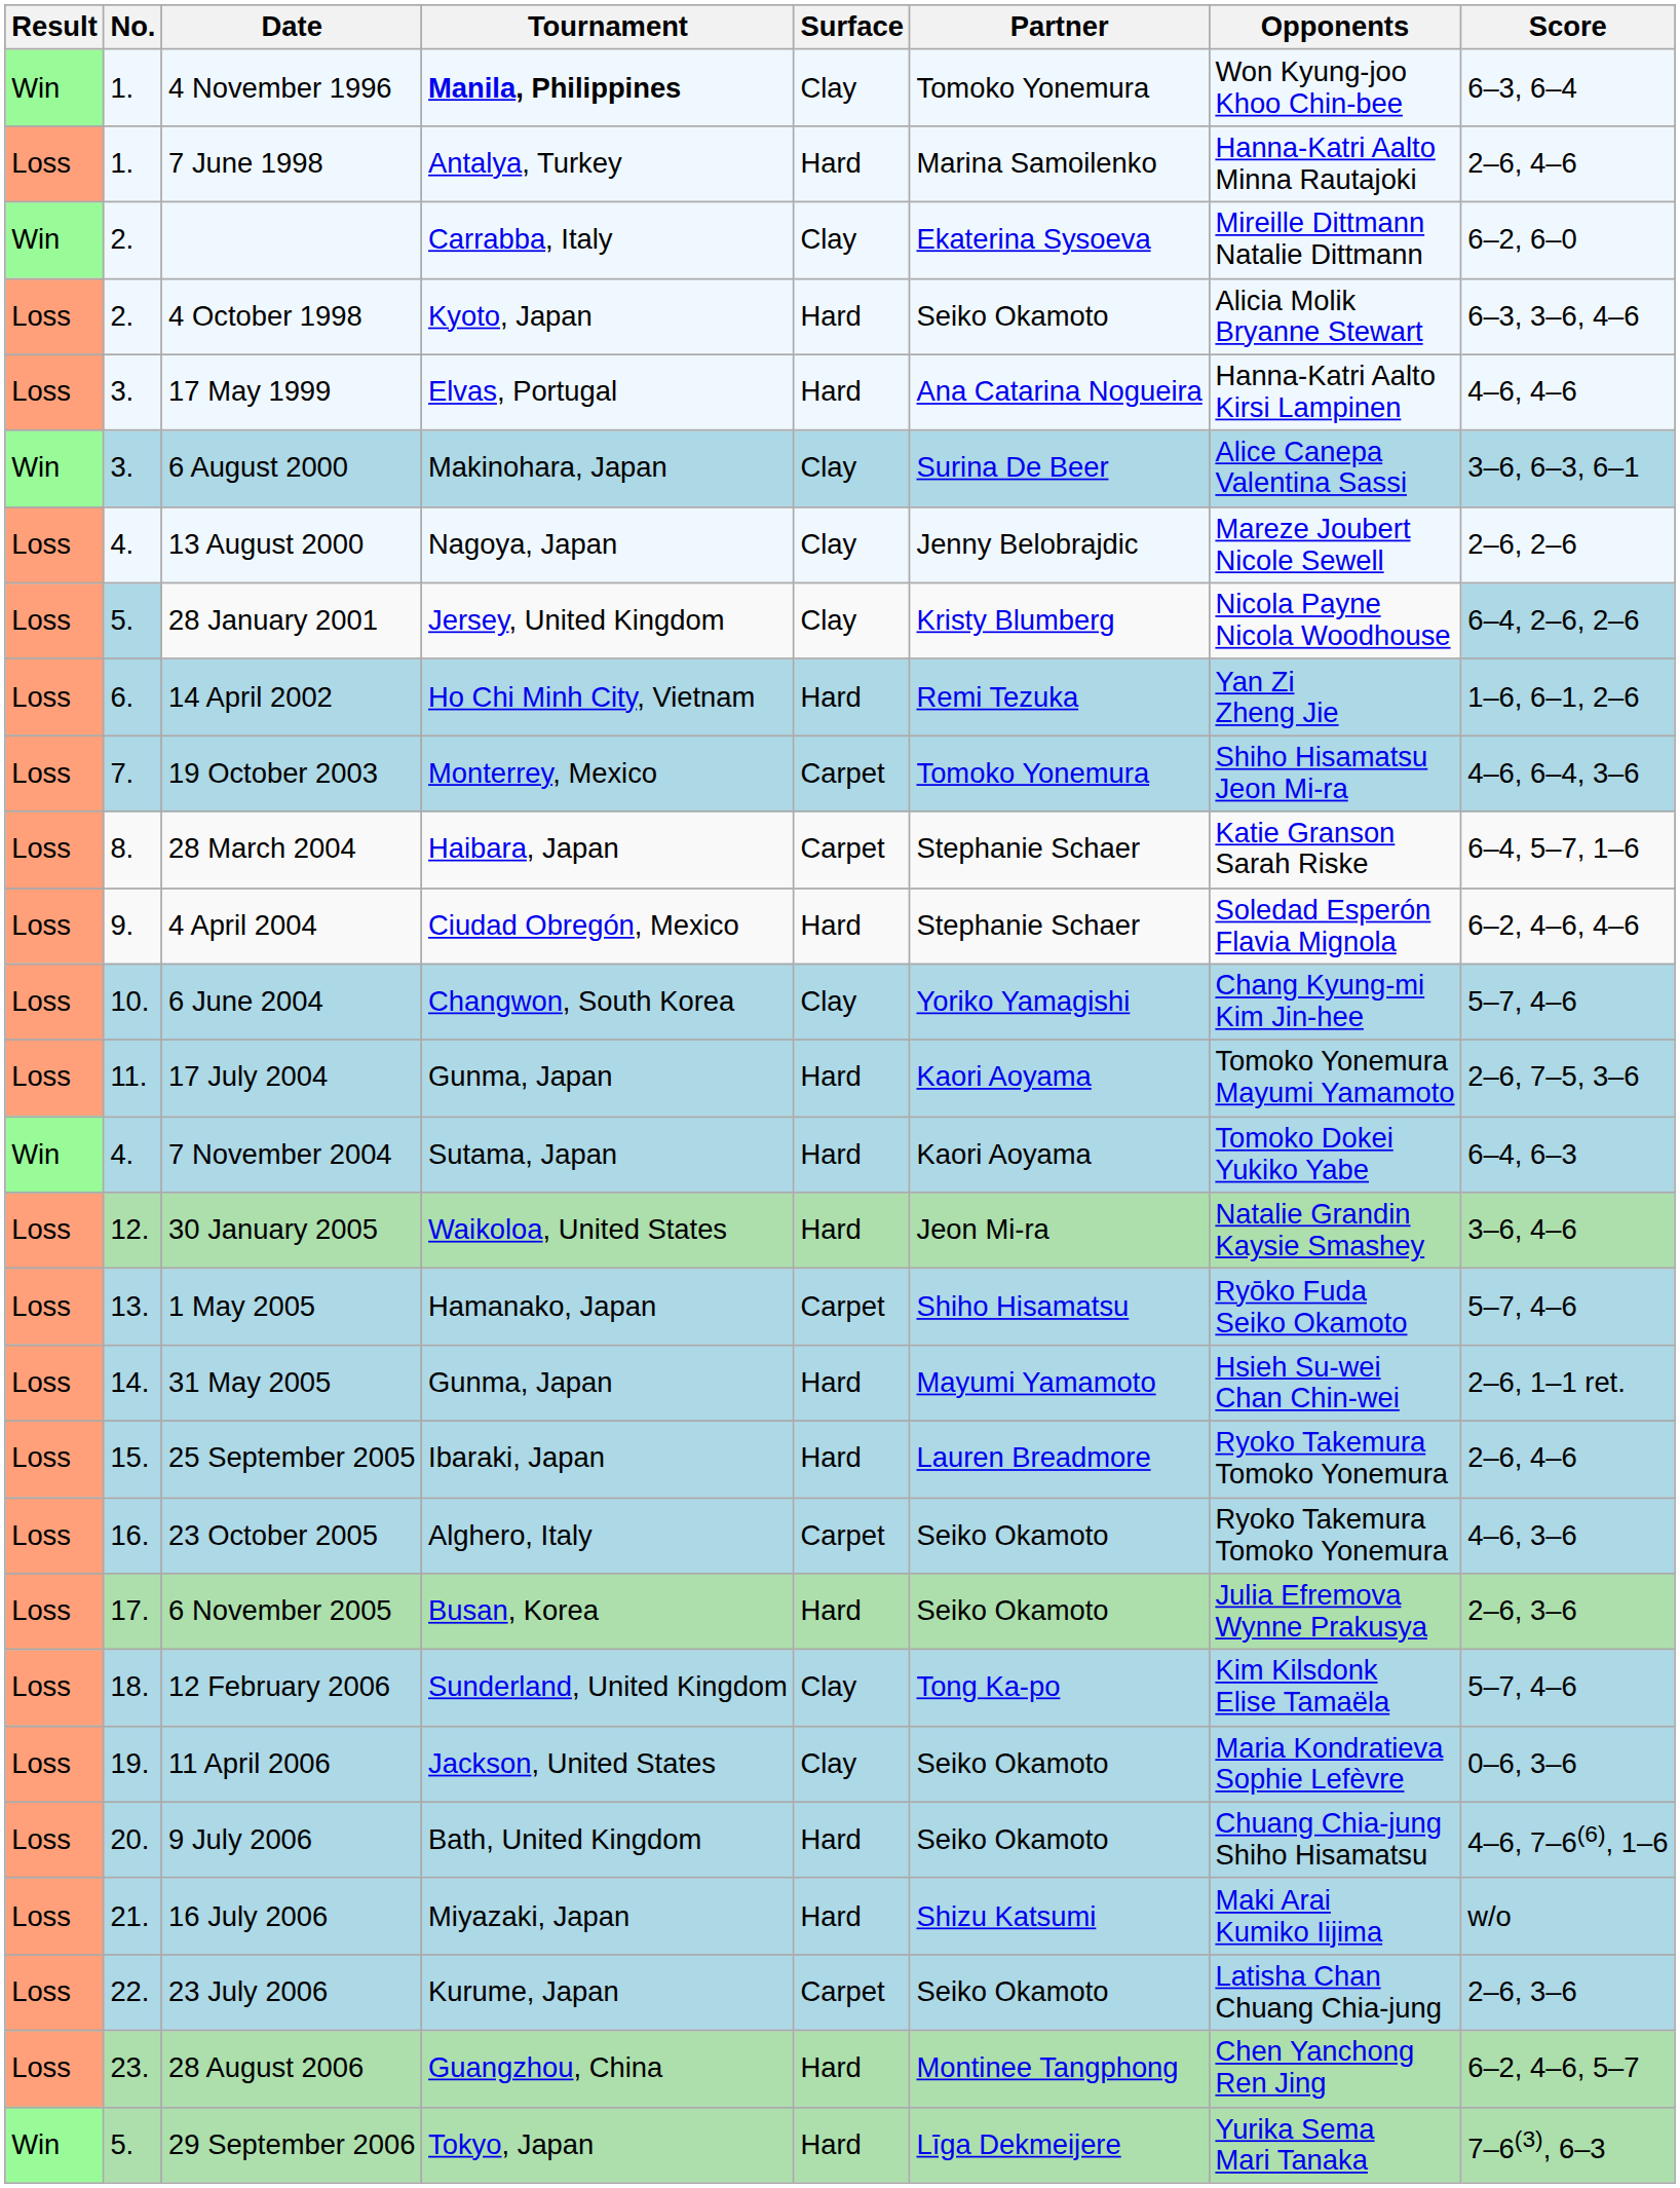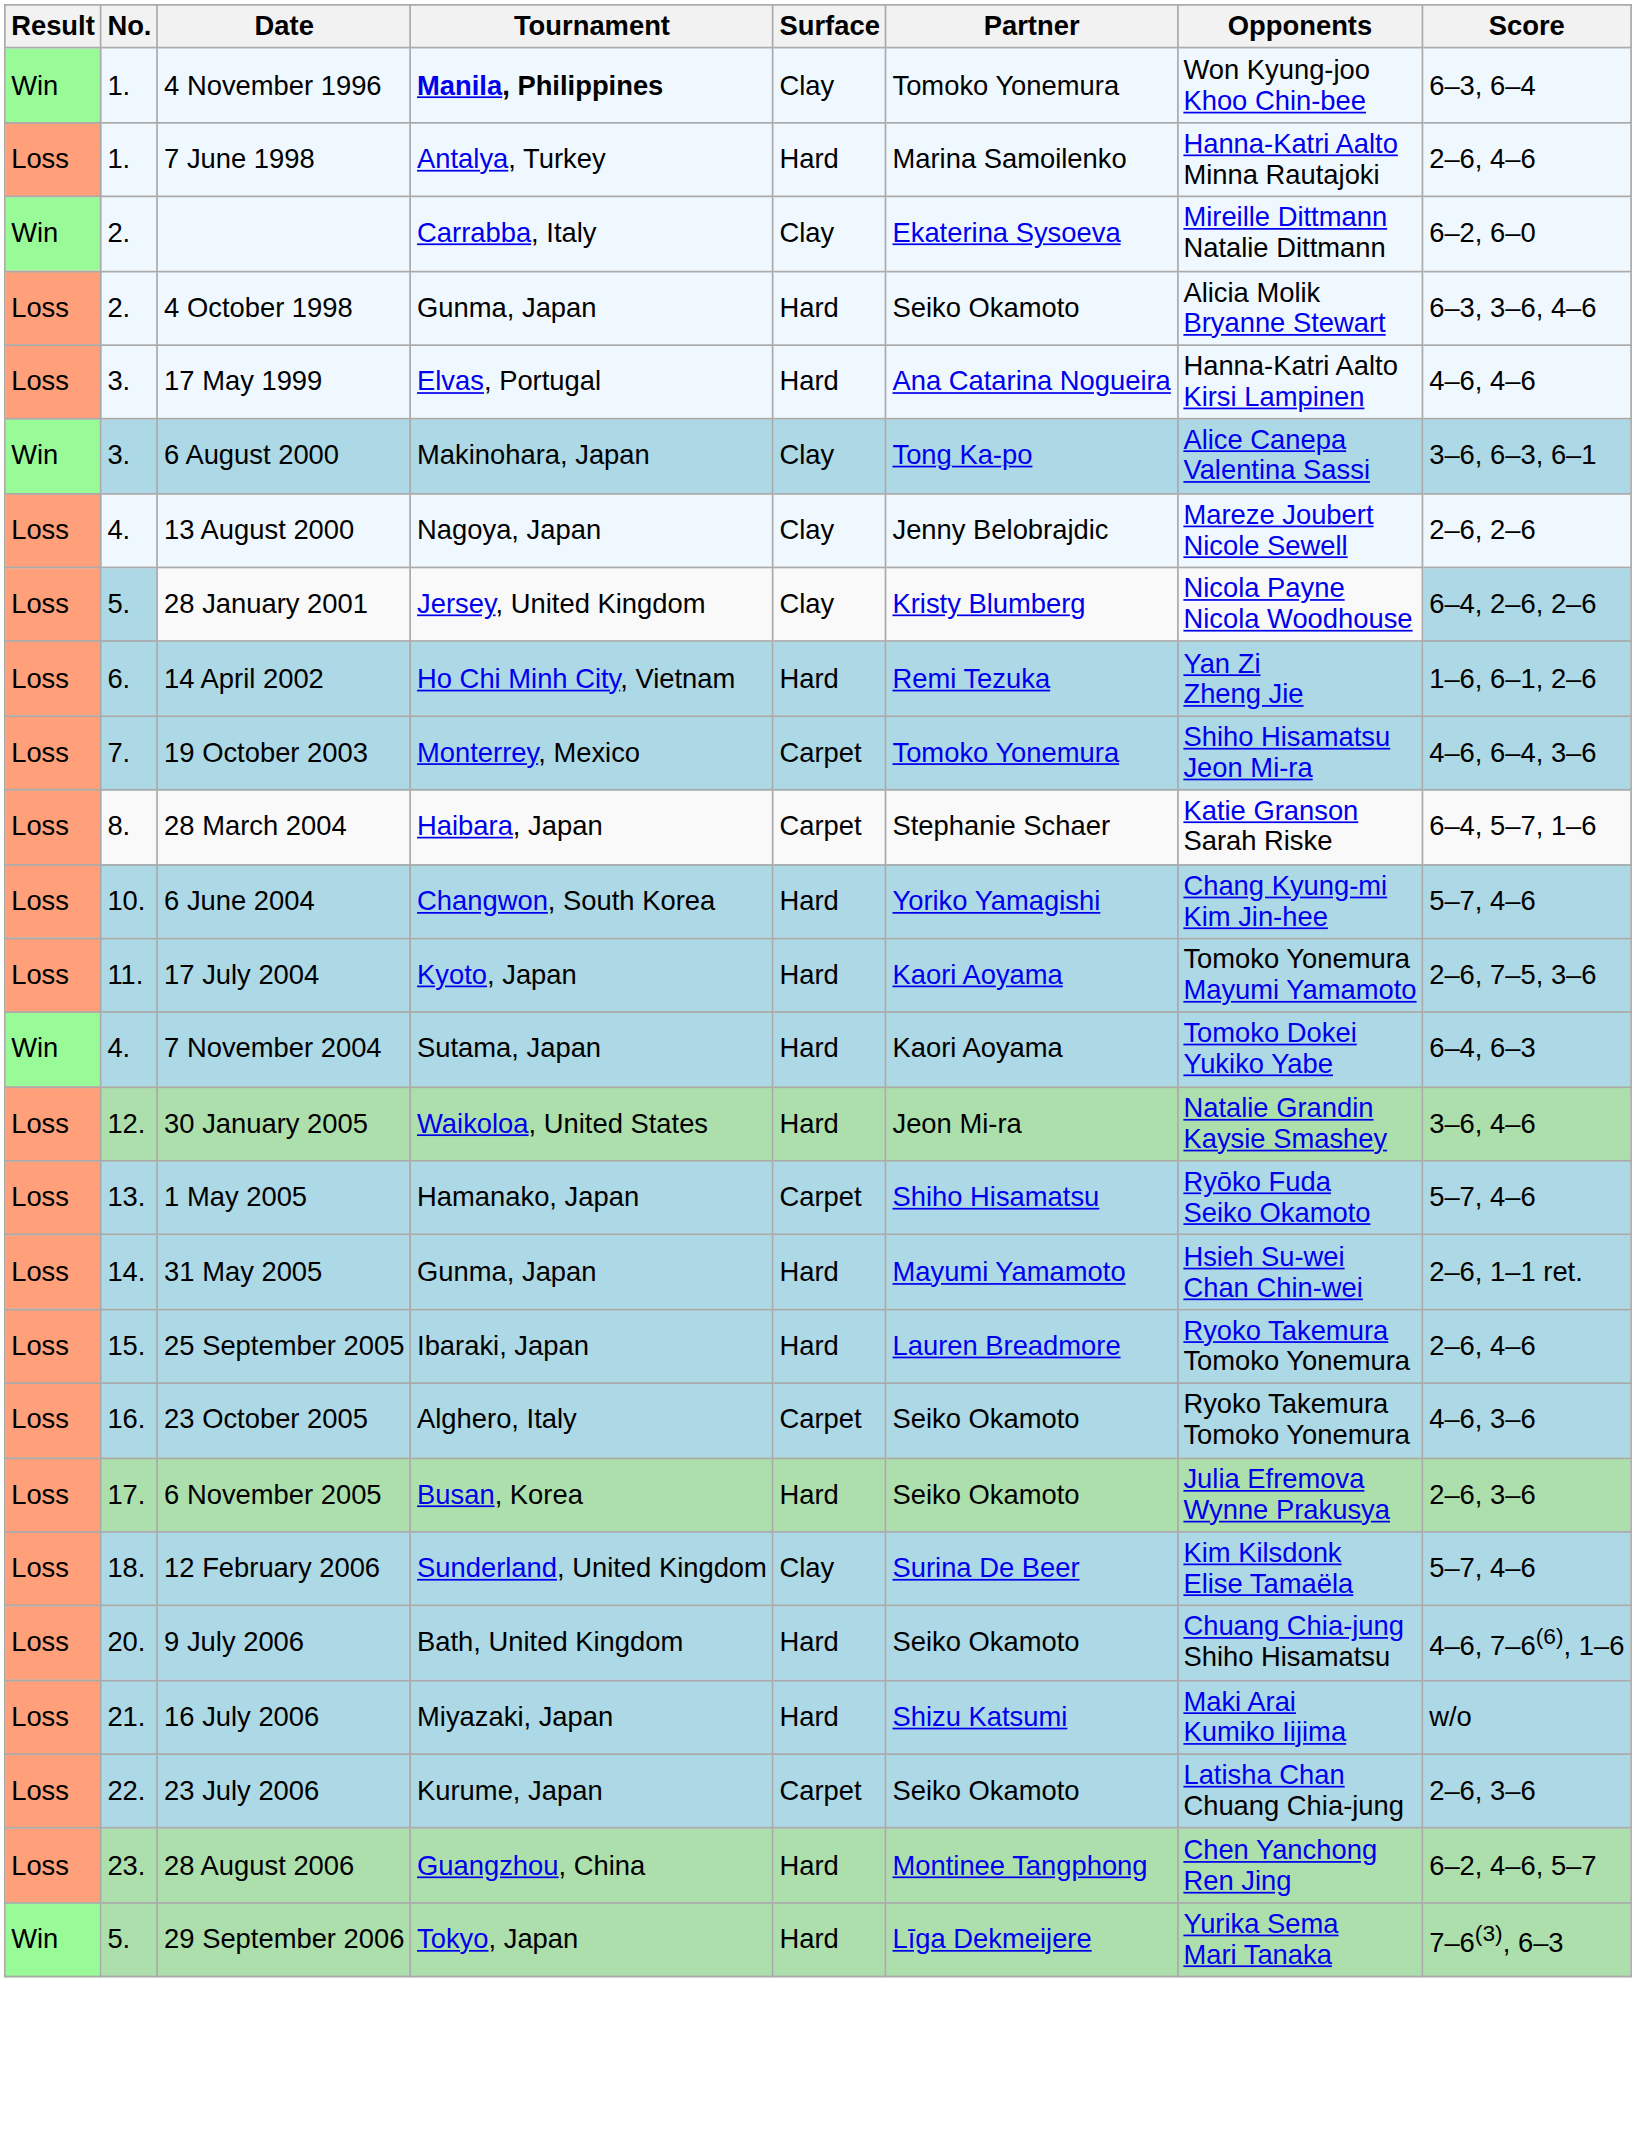 <table class="sortable wikitable">
 <tr>
 <th>Result</th>
 <th>No.</th>
 <th>Date</th>
 <th>Tournament</th>
 <th>Surface</th>
 <th>Partner</th>
 <th>Opponents</th>
 <th class="unsortable">Score</th>
 </tr>
 <tr bgcolor="#f0f8ff">
 <td style="background:#98fb98;">Win</td>
 <td>1.</td>
 <td>4 November 1996</td>
 <td><strong><a href='#'>Manila</a>, Philippines</strong></td>
 <td>Clay</td>
 <td> Tomoko Yonemura</td>
 <td> Won Kyung-joo <br>  <a href='#'>Khoo Chin-bee</a></td>
 <td>6–3, 6–4</td>
 </tr>
 <tr bgcolor="#f0f8ff">
 <td style="background:#ffa07a;">Loss</td>
 <td>1.</td>
 <td>7 June 1998</td>
 <td><a href='#'>Antalya</a>, Turkey</td>
 <td>Hard</td>
 <td> Marina Samoilenko</td>
 <td> <a href='#'>Hanna-Katri Aalto</a> <br>  Minna Rautajoki</td>
 <td>2–6, 4–6</td>
 </tr>
 <tr bgcolor="#f0f8ff">
 <td style="background:#98fb98;">Win</td>
 <td>2.</td>
 <td></td>
 <td><a href='#'>Carrabba</a>, Italy</td>
 <td>Clay</td>
 <td> <a href='#'>Ekaterina Sysoeva</a></td>
 <td> <a href='#'>Mireille Dittmann</a> <br>  Natalie Dittmann</td>
 <td>6–2, 6–0</td>
 </tr>
 <tr bgcolor="#f0f8ff">
 <td style="background:#ffa07a;">Loss</td>
 <td>2.</td>
 <td>4 October 1998</td>
-<td><a href='#'>Kyoto</a>, Japan</td>
+<td>Gunma, Japan</td>
 <td>Hard</td>
 <td> Seiko Okamoto</td>
 <td> Alicia Molik <br>  <a href='#'>Bryanne Stewart</a></td>
 <td>6–3, 3–6, 4–6</td>
 </tr>
 <tr bgcolor="#f0f8ff">
 <td style="background:#ffa07a;">Loss</td>
 <td>3.</td>
 <td>17 May 1999</td>
 <td><a href='#'>Elvas</a>, Portugal</td>
 <td>Hard</td>
 <td> <a href='#'>Ana Catarina Nogueira</a></td>
 <td> Hanna-Katri Aalto <br>  <a href='#'>Kirsi Lampinen</a></td>
 <td>4–6, 4–6</td>
 </tr>
 <tr style="background:lightblue;">
 <td style="background:#98fb98;">Win</td>
 <td>3.</td>
 <td>6 August 2000</td>
 <td>Makinohara, Japan</td>
 <td>Clay</td>
-<td> <a href='#'>Surina De Beer</a></td>
+<td> <a href='#'>Tong Ka-po</a></td>
 <td> <a href='#'>Alice Canepa</a> <br>  <a href='#'>Valentina Sassi</a></td>
 <td>3–6, 6–3, 6–1</td>
 </tr>
 <tr style="background:#f0f8ff;">
 <td style="background:#ffa07a;">Loss</td>
 <td>4.</td>
 <td>13 August 2000</td>
 <td>Nagoya, Japan</td>
 <td>Clay</td>
 <td> Jenny Belobrajdic</td>
 <td> <a href='#'>Mareze Joubert</a> <br>  <a href='#'>Nicole Sewell</a></td>
 <td>2–6, 2–6</td>
 </tr>
 <tr>
 <td style="background:#ffa07a;">Loss</td>
 <td style="background: lightblue;">5.</td>
 <td>28 January 2001</td>
 <td><a href='#'>Jersey</a>, United Kingdom</td>
 <td>Clay</td>
 <td> <a href='#'>Kristy Blumberg</a></td>
 <td> <a href='#'>Nicola Payne</a> <br>  <a href='#'>Nicola Woodhouse</a></td>
 <td style="background: lightblue;">6–4, 2–6, 2–6</td>
 </tr>
 <tr style="background:lightblue;">
 <td style="background:#ffa07a;">Loss</td>
 <td>6.</td>
 <td>14 April 2002</td>
 <td><a href='#'>Ho Chi Minh City</a>, Vietnam</td>
 <td>Hard</td>
 <td> <a href='#'>Remi Tezuka</a></td>
 <td> <a href='#'>Yan Zi</a> <br>  <a href='#'>Zheng Jie</a></td>
 <td>1–6, 6–1, 2–6</td>
 </tr>
 <tr style="background:lightblue;">
 <td style="background:#ffa07a;">Loss</td>
 <td>7.</td>
 <td>19 October 2003</td>
 <td><a href='#'>Monterrey</a>, Mexico</td>
 <td>Carpet</td>
 <td> <a href='#'>Tomoko Yonemura</a></td>
 <td> <a href='#'>Shiho Hisamatsu</a> <br>  <a href='#'>Jeon Mi-ra</a></td>
 <td>4–6, 6–4, 3–6</td>
 </tr>
 <tr>
 <td style="background:#ffa07a;">Loss</td>
 <td>8.</td>
 <td>28 March 2004</td>
 <td><a href='#'>Haibara</a>, Japan</td>
 <td>Carpet</td>
 <td> Stephanie Schaer</td>
 <td> <a href='#'>Katie Granson</a> <br>  Sarah Riske</td>
 <td>6–4, 5–7, 1–6</td>
 </tr>
-<tr>
-<td style="background:#ffa07a;">Loss</td>
-<td>9.</td>
-<td>4 April 2004</td>
-<td><a href='#'>Ciudad Obregón</a>, Mexico</td>
-<td>Hard</td>
-<td> Stephanie Schaer</td>
-<td> <a href='#'>Soledad Esperón</a> <br>  <a href='#'>Flavia Mignola</a></td>
-<td>6–2, 4–6, 4–6</td>
-</tr>
 <tr style="background:lightblue;">
 <td style="background:#ffa07a;">Loss</td>
 <td>10.</td>
 <td>6 June 2004</td>
 <td><a href='#'>Changwon</a>, South Korea</td>
-<td>Clay</td>
+<td>Hard</td>
 <td> <a href='#'>Yoriko Yamagishi</a></td>
 <td> <a href='#'>Chang Kyung-mi</a> <br>  <a href='#'>Kim Jin-hee</a></td>
 <td>5–7, 4–6</td>
 </tr>
 <tr style="background:lightblue;">
 <td style="background:#ffa07a;">Loss</td>
 <td>11.</td>
 <td>17 July 2004</td>
-<td>Gunma, Japan</td>
+<td><a href='#'>Kyoto</a>, Japan</td>
 <td>Hard</td>
 <td> <a href='#'>Kaori Aoyama</a></td>
 <td> Tomoko Yonemura <br>  <a href='#'>Mayumi Yamamoto</a></td>
 <td>2–6, 7–5, 3–6</td>
 </tr>
 <tr style="background:lightblue;">
 <td style="background:#98fb98;">Win</td>
 <td>4.</td>
 <td>7 November 2004</td>
 <td>Sutama, Japan</td>
 <td>Hard</td>
 <td> Kaori Aoyama</td>
 <td> <a href='#'>Tomoko Dokei</a> <br>  <a href='#'>Yukiko Yabe</a></td>
 <td>6–4, 6–3</td>
 </tr>
 <tr style="background:#addfad;">
 <td style="background:#ffa07a;">Loss</td>
 <td>12.</td>
 <td>30 January 2005</td>
 <td><a href='#'>Waikoloa</a>, United States</td>
 <td>Hard</td>
 <td> Jeon Mi-ra</td>
 <td> <a href='#'>Natalie Grandin</a> <br>  <a href='#'>Kaysie Smashey</a></td>
 <td>3–6, 4–6</td>
 </tr>
 <tr style="background:lightblue;">
 <td style="background:#ffa07a;">Loss</td>
 <td>13.</td>
 <td>1 May 2005</td>
 <td>Hamanako, Japan</td>
 <td>Carpet</td>
 <td> <a href='#'>Shiho Hisamatsu</a></td>
 <td> <a href='#'>Ryōko Fuda</a> <br>  <a href='#'>Seiko Okamoto</a></td>
 <td>5–7, 4–6</td>
 </tr>
 <tr style="background:lightblue;">
 <td style="background:#ffa07a;">Loss</td>
 <td>14.</td>
 <td>31 May 2005</td>
 <td>Gunma, Japan</td>
 <td>Hard</td>
 <td> <a href='#'>Mayumi Yamamoto</a></td>
 <td> <a href='#'>Hsieh Su-wei</a> <br>  <a href='#'>Chan Chin-wei</a></td>
 <td>2–6, 1–1 ret.</td>
 </tr>
 <tr bgcolor="lightblue">
 <td style="background:#ffa07a;">Loss</td>
 <td>15.</td>
 <td>25 September 2005</td>
 <td>Ibaraki, Japan</td>
 <td>Hard</td>
 <td> <a href='#'>Lauren Breadmore</a></td>
 <td> <a href='#'>Ryoko Takemura</a> <br>  Tomoko Yonemura</td>
 <td>2–6, 4–6</td>
 </tr>
 <tr style="background:lightblue;">
 <td style="background:#ffa07a;">Loss</td>
 <td>16.</td>
 <td>23 October 2005</td>
 <td>Alghero, Italy</td>
 <td>Carpet</td>
 <td> Seiko Okamoto</td>
 <td> Ryoko Takemura <br>   Tomoko Yonemura</td>
 <td>4–6, 3–6</td>
 </tr>
 <tr style="background:#addfad;">
 <td style="background:#ffa07a;">Loss</td>
 <td>17.</td>
 <td>6 November 2005</td>
 <td><a href='#'>Busan</a>, Korea</td>
 <td>Hard</td>
 <td> Seiko Okamoto</td>
 <td> <a href='#'>Julia Efremova</a> <br>  <a href='#'>Wynne Prakusya</a></td>
 <td>2–6, 3–6</td>
 </tr>
 <tr style="background:lightblue;">
 <td style="background:#ffa07a;">Loss</td>
 <td>18.</td>
 <td>12 February 2006</td>
 <td><a href='#'>Sunderland</a>, United Kingdom</td>
 <td>Clay</td>
-<td> <a href='#'>Tong Ka-po</a></td>
+<td> <a href='#'>Surina De Beer</a></td>
 <td> <a href='#'>Kim Kilsdonk</a> <br>  <a href='#'>Elise Tamaëla</a></td>
 <td>5–7, 4–6</td>
-</tr>
-<tr style="background:lightblue;">
-<td style="background:#ffa07a;">Loss</td>
-<td>19.</td>
-<td>11 April 2006</td>
-<td><a href='#'>Jackson</a>, United States</td>
-<td>Clay</td>
-<td> Seiko Okamoto</td>
-<td> <a href='#'>Maria Kondratieva</a> <br>  <a href='#'>Sophie Lefèvre</a></td>
-<td>0–6, 3–6</td>
 </tr>
 <tr style="background:lightblue;">
 <td style="background:#ffa07a;">Loss</td>
 <td>20.</td>
 <td>9 July 2006</td>
 <td>Bath, United Kingdom</td>
 <td>Hard</td>
 <td> Seiko Okamoto</td>
 <td> <a href='#'>Chuang Chia-jung</a> <br>  Shiho Hisamatsu</td>
 <td>4–6, 7–6<sup>(6)</sup>, 1–6</td>
 </tr>
 <tr style="background:lightblue;">
 <td style="background:#ffa07a;">Loss</td>
 <td>21.</td>
 <td>16 July 2006</td>
 <td>Miyazaki, Japan</td>
 <td>Hard</td>
 <td> <a href='#'>Shizu Katsumi</a></td>
 <td> <a href='#'>Maki Arai</a> <br>  <a href='#'>Kumiko Iijima</a></td>
 <td>w/o</td>
 </tr>
 <tr style="background:lightblue;">
 <td style="background:#ffa07a;">Loss</td>
 <td>22.</td>
 <td>23 July 2006</td>
 <td>Kurume, Japan</td>
 <td>Carpet</td>
 <td> Seiko Okamoto</td>
 <td> <a href='#'>Latisha Chan</a> <br>  Chuang Chia-jung</td>
 <td>2–6, 3–6</td>
 </tr>
 <tr style="background:#addfad;">
 <td style="background:#ffa07a;">Loss</td>
 <td>23.</td>
 <td>28 August 2006</td>
 <td><a href='#'>Guangzhou</a>, China</td>
 <td>Hard</td>
 <td> <a href='#'>Montinee Tangphong</a></td>
 <td> <a href='#'>Chen Yanchong</a> <br>  <a href='#'>Ren Jing</a></td>
 <td>6–2, 4–6, 5–7</td>
 </tr>
 <tr style="background:#addfad;">
 <td style="background:#98fb98;">Win</td>
 <td>5.</td>
 <td>29 September 2006</td>
 <td><a href='#'>Tokyo</a>, Japan</td>
 <td>Hard</td>
 <td> <a href='#'>Līga Dekmeijere</a></td>
 <td> <a href='#'>Yurika Sema</a> <br>  <a href='#'>Mari Tanaka</a></td>
 <td>7–6<sup>(3)</sup>, 6–3</td>
 </tr>
 </table>
